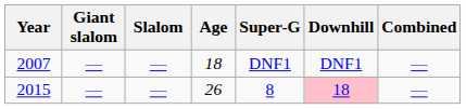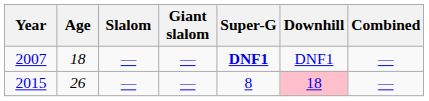 <table class=wikitable style="text-align:center">
 <tr>
 <th>  Year  </th>
+<th> Age </th>
+<th> Slalom </th>
 <th> Giant <br> slalom </th>
-<th> Slalom </th>
-<th> Age </th>
 <th>Super-G</th>
 <th>Downhill</th>
 <th>Combined</th>
 </tr>
 <tr>
 <td><a href='#'>2007</a></td>
+<td><em>18</em></td>
 <td><a href='#'>—</a></td>
 <td><a href='#'>—</a></td>
-<td><em>18</em></td>
-<td><a href='#'>DNF1</a></td>
+<td><strong><a href='#'>DNF1</a></strong></td>
 <td><a href='#'>DNF1</a></td>
 <td><a href='#'>—</a></td>
 </tr>
 <tr>
 <td><a href='#'>2015</a></td>
+<td><em>26</em></td>
 <td><a href='#'>—</a></td>
 <td><a href='#'>—</a></td>
-<td><em>26</em></td>
 <td><a href='#'>8</a></td>
 <td style="background: pink;"><a href='#'>18</a></td>
 <td><a href='#'>—</a></td>
 </tr>
 </table>
